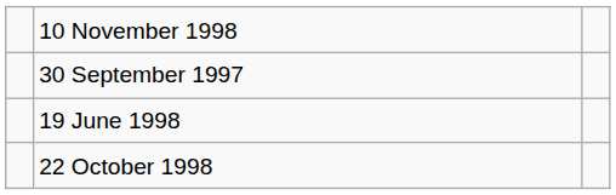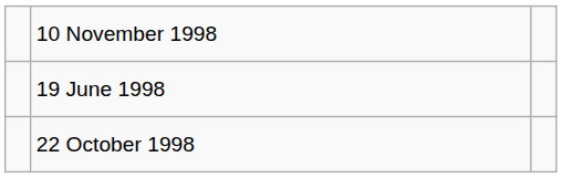 <table class="wikitable" style="font-size: 89%; float: left; width: 26em; margin-right: 1em; height: 112px">
 <tr>
 <td></td>
 <td>10 November 1998</td>
-<td></td>
-</tr>
-<tr>
-<td></td>
-<td>30 September 1997</td>
 <td></td>
 </tr>
 <tr>
 <td></td>
 <td>19 June 1998</td>
 <td></td>
 </tr>
 <tr>
 <td></td>
 <td>22 October 1998</td>
 <td></td>
 </tr>
 </table>
